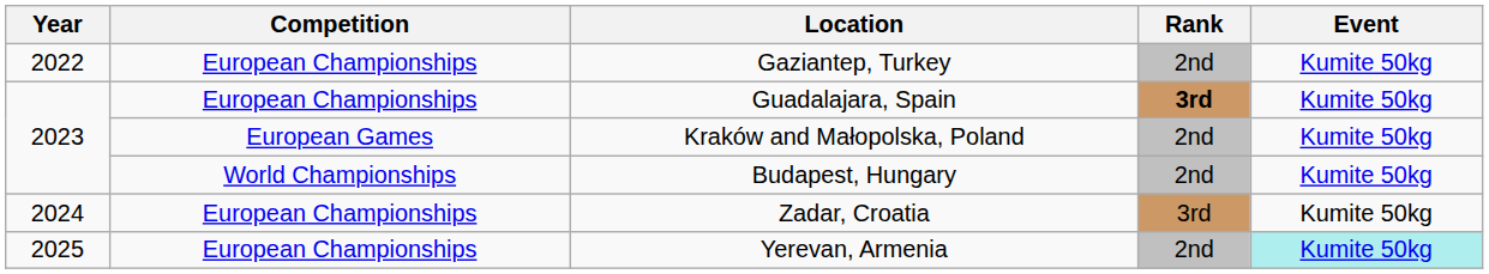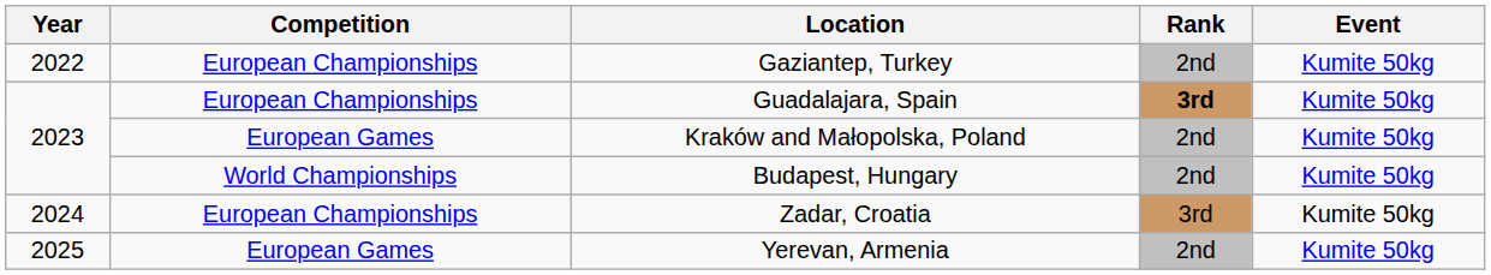 <table class="wikitable sortable" width=45% style="font-size:90%; text-align:center;">
 <tr>
 <th>Year</th>
 <th>Competition</th>
 <th>Location</th>
 <th>Rank</th>
 <th>Event</th>
 </tr>
 <tr>
 <td>2022</td>
 <td><a href='#'>European Championships</a></td>
 <td>Gaziantep, Turkey</td>
 <td bgcolor="silver">2nd</td>
 <td><a href='#'>Kumite 50kg</a></td>
 </tr>
 <tr>
 <td rowspan=3>2023</td>
 <td><a href='#'>European Championships</a></td>
 <td>Guadalajara, Spain</td>
 <td bgcolor="cc9966"><strong>3rd</strong></td>
 <td><a href='#'>Kumite 50kg</a></td>
 </tr>
 <tr>
 <td><a href='#'>European Games</a></td>
 <td>Kraków and Małopolska, Poland</td>
 <td bgcolor="silver">2nd</td>
 <td><a href='#'>Kumite 50kg</a></td>
 </tr>
 <tr>
 <td><a href='#'>World Championships</a></td>
 <td>Budapest, Hungary</td>
 <td bgcolor="silver">2nd</td>
 <td><a href='#'>Kumite 50kg</a></td>
 </tr>
 <tr>
 <td>2024</td>
 <td><a href='#'>European Championships</a></td>
 <td>Zadar, Croatia</td>
 <td bgcolor="cc9966">3rd</td>
 <td>Kumite 50kg</td>
 </tr>
 <tr>
 <td>2025</td>
-<td><a href='#'>European Championships</a></td>
+<td><a href='#'>European Games</a></td>
 <td>Yerevan, Armenia</td>
 <td bgcolor="silver">2nd</td>
-<td style="background: paleturquoise;"><a href='#'>Kumite 50kg</a></td>
+<td><a href='#'>Kumite 50kg</a></td>
 </tr>
 </table>
